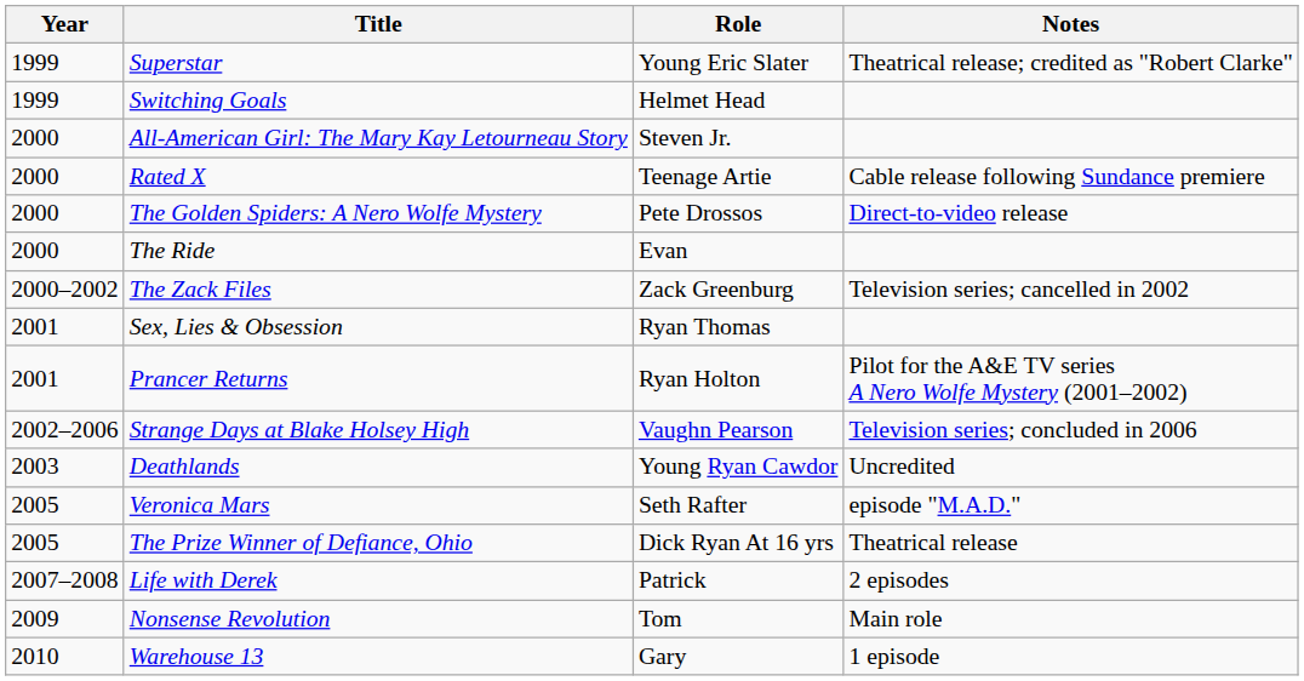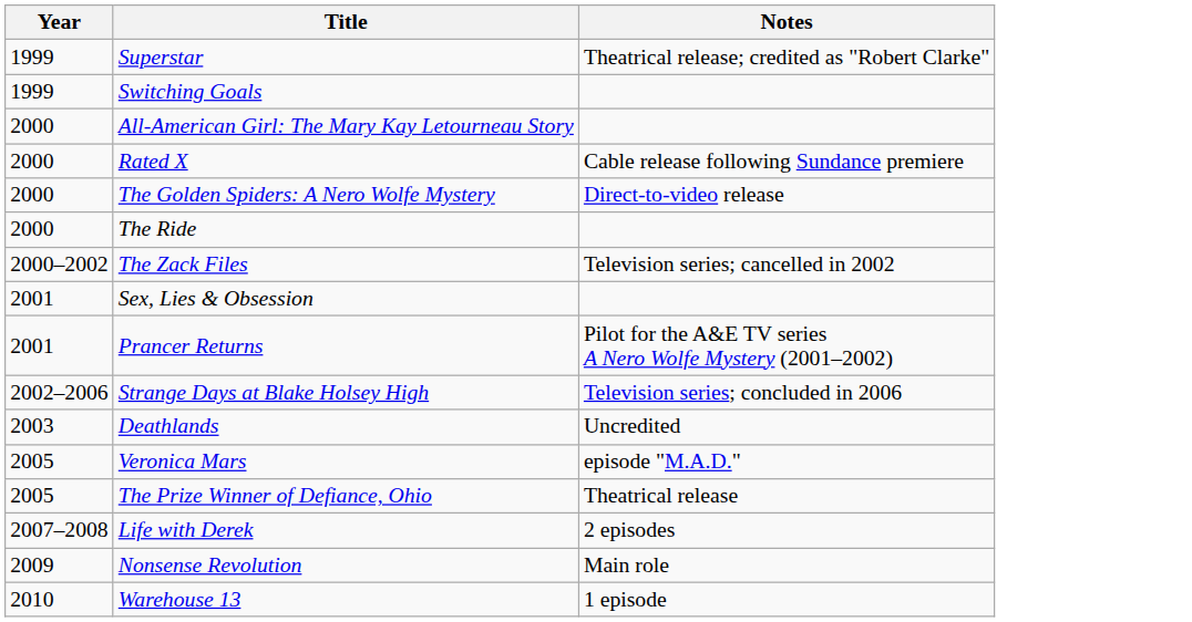 <table class="wikitable sortable">
 <tr>
 <th>Year</th>
 <th>Title</th>
-<th>Role</th>
 <th class="unsortable">Notes</th>
 </tr>
 <tr>
 <td>1999</td>
 <td><em><a href='#'>Superstar</a></em></td>
-<td>Young Eric Slater</td>
 <td>Theatrical release; credited as "Robert Clarke"</td>
 </tr>
 <tr>
 <td>1999</td>
 <td><em><a href='#'>Switching Goals</a></em></td>
-<td>Helmet Head</td>
 <td> </td>
 </tr>
 <tr>
 <td>2000</td>
 <td><em><a href='#'>All-American Girl: The Mary Kay Letourneau Story</a></em></td>
-<td>Steven Jr.</td>
 <td> </td>
 </tr>
 <tr>
 <td>2000</td>
 <td><em><a href='#'>Rated X</a></em></td>
-<td>Teenage Artie</td>
 <td>Cable release following <a href='#'>Sundance</a> premiere</td>
 </tr>
 <tr>
 <td>2000</td>
 <td data-sort-value="Golden Spiders: A Nero Wolfe Mystery, The"><em><a href='#'>The Golden Spiders: A Nero Wolfe Mystery</a></em></td>
-<td>Pete Drossos</td>
 <td><a href='#'>Direct-to-video</a> release</td>
 </tr>
 <tr>
 <td>2000</td>
 <td data-sort-value="Ride, The"><em>The Ride</em></td>
-<td>Evan</td>
 <td> </td>
 </tr>
 <tr>
 <td>2000–2002</td>
 <td data-sort-value="Zack Files, The"><em><a href='#'>The Zack Files</a></em></td>
-<td>Zack Greenburg</td>
 <td>Television series; cancelled in 2002</td>
 </tr>
 <tr>
 <td>2001</td>
 <td><em>Sex, Lies & Obsession</em></td>
-<td>Ryan Thomas</td>
 <td> </td>
 </tr>
 <tr>
 <td>2001</td>
 <td><em><a href='#'>Prancer Returns</a></em></td>
-<td>Ryan Holton</td>
 <td>Pilot for the A&E TV series<br><em><a href='#'>A Nero Wolfe Mystery</a></em> (2001–2002)</td>
 </tr>
 <tr>
 <td>2002–2006</td>
 <td><em><a href='#'>Strange Days at Blake Holsey High</a></em></td>
-<td><a href='#'>Vaughn Pearson</a></td>
 <td><a href='#'>Television series</a>; concluded in 2006</td>
 </tr>
 <tr>
 <td>2003</td>
 <td><em><a href='#'>Deathlands</a></em></td>
-<td>Young <a href='#'>Ryan Cawdor</a></td>
 <td>Uncredited</td>
 </tr>
 <tr>
 <td>2005</td>
 <td><em><a href='#'>Veronica Mars</a></em></td>
-<td>Seth Rafter</td>
 <td>episode "<a href='#'>M.A.D.</a>"</td>
 </tr>
 <tr>
 <td>2005</td>
 <td data-sort-value="Prize Winner of Defiance, Ohio, The"><em><a href='#'>The Prize Winner of Defiance, Ohio</a></em></td>
-<td>Dick Ryan At 16 yrs</td>
 <td>Theatrical release</td>
 </tr>
 <tr>
 <td>2007–2008</td>
 <td><em><a href='#'>Life with Derek</a></em></td>
-<td>Patrick</td>
 <td>2 episodes</td>
 </tr>
 <tr>
 <td>2009</td>
 <td><em><a href='#'>Nonsense Revolution</a></em></td>
-<td>Tom</td>
 <td>Main role</td>
 </tr>
 <tr>
 <td>2010</td>
 <td><em><a href='#'>Warehouse 13</a></em></td>
-<td>Gary</td>
 <td>1 episode</td>
 </tr>
 </table>
